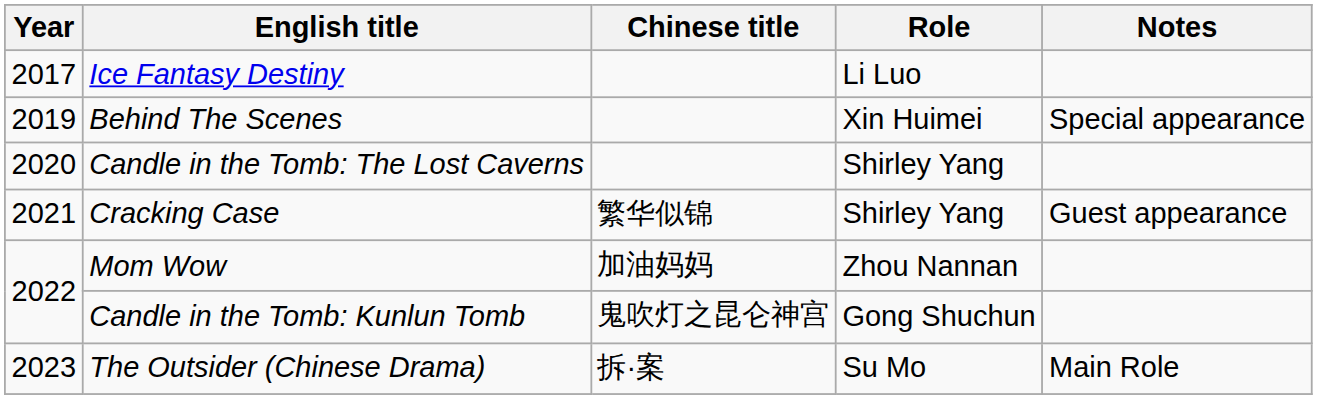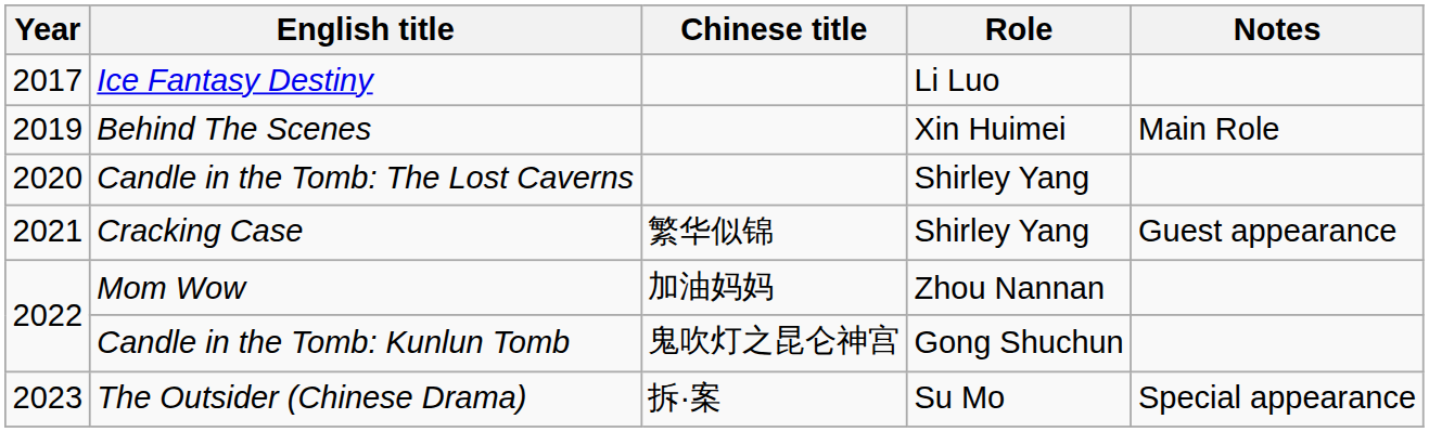 <table class="wikitable">
 <tr>
 <th>Year</th>
 <th>English title</th>
 <th>Chinese title</th>
 <th>Role</th>
 <th>Notes</th>
 </tr>
 <tr>
 <td>2017</td>
 <td><em><a href='#'>Ice Fantasy Destiny</a></em></td>
 <td></td>
 <td>Li Luo</td>
 <td></td>
 </tr>
 <tr>
 <td>2019</td>
 <td><em>Behind The Scenes</em></td>
 <td></td>
 <td>Xin Huimei</td>
-<td>Special appearance</td>
+<td> Main Role</td>
 </tr>
 <tr>
 <td>2020</td>
 <td><em>Candle in the Tomb: The Lost Caverns </em></td>
 <td></td>
 <td>Shirley Yang</td>
 <td></td>
 </tr>
 <tr>
 <td>2021</td>
 <td><em>Cracking Case</em></td>
 <td>繁华似锦</td>
 <td>Shirley Yang</td>
 <td>Guest appearance</td>
 </tr>
 <tr>
 <td rowspan="2">2022</td>
 <td><em>Mom Wow</em></td>
 <td>加油妈妈</td>
 <td>Zhou Nannan</td>
 <td></td>
 </tr>
 <tr>
 <td><em>Candle in the Tomb: Kunlun Tomb</em></td>
 <td>鬼吹灯之昆仑神宫</td>
 <td>Gong Shuchun</td>
 <td></td>
 </tr>
 <tr>
 <td>2023</td>
 <td><em>The Outsider (Chinese Drama)</em></td>
 <td>拆·案</td>
 <td>Su Mo</td>
-<td> Main Role</td>
+<td>Special appearance</td>
 </tr>
 </table>
